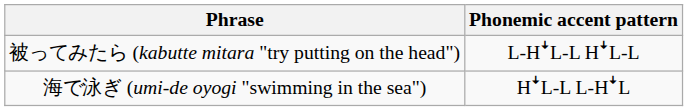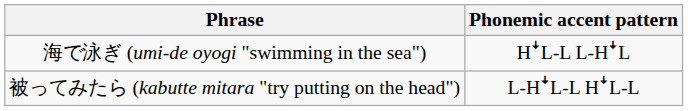 <table class="wikitable" style="text-align:center; margin:1em auto 1em auto">
 <tr>
 <th>Phrase</th>
 <th>Phonemic accent pattern</th>
 </tr>
 <tr>
+<td>海で泳ぎ (<em>umi-de oyogi</em> "swimming in the sea")</td>
+<td>HꜜL-L L-HꜜL</td>
+</tr>
+<tr>
 <td>被ってみたら (<em>kabutte mitara</em> "try putting on the head")</td>
 <td>L-HꜜL-L HꜜL-L</td>
 </tr>
-<tr>
-<td>海で泳ぎ (<em>umi-de oyogi</em> "swimming in the sea")</td>
-<td>HꜜL-L L-HꜜL</td>
-</tr>
 </table>
